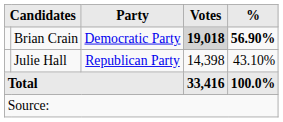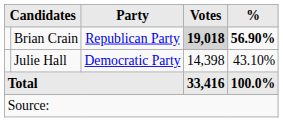 <table class=wikitable style="font-size:95%; text-align:right;">
 <tr>
 <th style="background:#e9e9e9; text-align:center;" colspan="2">Candidates</th>
 <th style="background:#e9e9e9; text-align:center;">Party</th>
 <th style="background:#e9e9e9; text-align:center;">Votes</th>
 <th style="background:#e9e9e9; text-align:center;">%</th>
 </tr>
 <tr>
 <td></td>
 <td align=left>Brian Crain</td>
-<td align=center><a href='#'>Democratic Party</a></td>
+<td align=center><a href='#'>Republican Party</a></td>
 <td style="background: lightgrey;"><strong>19,018</strong></td>
 <td><strong>56.90%</strong></td>
 </tr>
 <tr>
 <td></td>
 <td align=left>Julie Hall</td>
-<td align=center><a href='#'>Republican Party</a></td>
+<td align=center><a href='#'>Democratic Party</a></td>
 <td>14,398</td>
 <td>43.10%</td>
 </tr>
 <tr style="background:#e9e9e9;">
 <td colspan="3" style="text-align:left; "><strong>Total</strong></td>
 <td><strong>33,416</strong></td>
 <td><strong>100.0%</strong></td>
 </tr>
 <tr>
 <td style="text-align:left;" colspan="6">Source: </td>
 </tr>
 </table>
